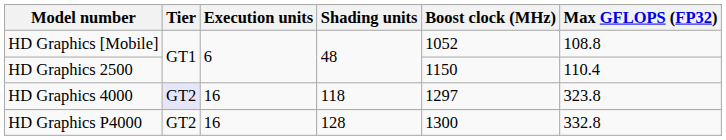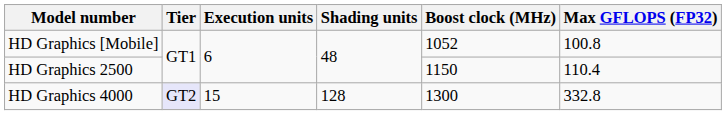 <table class="wikitable">
 <tr>
 <th>Model number</th>
 <th>Tier</th>
 <th>Execution units</th>
 <th>Shading units</th>
 <th>Boost clock (MHz)</th>
 <th>Max <a href='#'>GFLOPS</a> (<a href='#'>FP32</a>)</th>
 </tr>
 <tr>
 <td>HD Graphics [Mobile]</td>
 <td rowspan="2">GT1</td>
 <td rowspan="2">6</td>
 <td rowspan="2">48</td>
 <td>1052</td>
-<td>108.8</td>
+<td>100.8</td>
 </tr>
 <tr>
 <td>HD Graphics 2500</td>
 <td>1150</td>
 <td>110.4</td>
 </tr>
 <tr>
 <td>HD Graphics 4000</td>
 <td style="background: lavender;">GT2</td>
-<td>16</td>
-<td>118</td>
-<td>1297</td>
-<td>323.8</td>
-</tr>
-<tr>
-<td>HD Graphics P4000</td>
-<td>GT2</td>
-<td>16</td>
+<td>15</td>
 <td>128</td>
 <td>1300</td>
 <td>332.8</td>
 </tr>
 </table>
